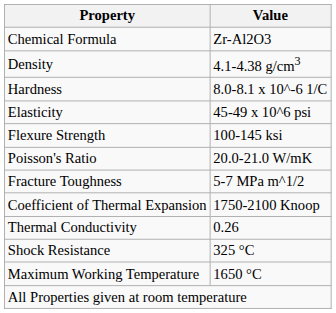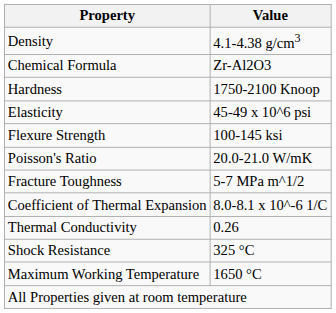 <table class="wikitable">
 <tr>
 <th>Property</th>
 <th>Value</th>
 </tr>
 <tr>
+<td>Density</td>
+<td>4.1-4.38 g/cm<sup>3</sup></td>
+</tr>
+<tr>
 <td>Chemical Formula</td>
 <td>Zr-Al2O3</td>
 </tr>
 <tr>
-<td>Density</td>
-<td>4.1-4.38 g/cm<sup>3</sup></td>
-</tr>
-<tr>
 <td>Hardness</td>
-<td>8.0-8.1 x 10^-6 1/C</td>
+<td>1750-2100 Knoop</td>
 </tr>
 <tr>
 <td>Elasticity</td>
 <td>45-49 x 10^6 psi</td>
 </tr>
 <tr>
 <td>Flexure Strength</td>
 <td>100-145 ksi</td>
 </tr>
 <tr>
 <td>Poisson's Ratio</td>
 <td>20.0-21.0 W/mK</td>
 </tr>
 <tr>
 <td>Fracture Toughness</td>
 <td>5-7 MPa m^1/2</td>
 </tr>
 <tr>
 <td>Coefficient of Thermal Expansion</td>
-<td>1750-2100 Knoop</td>
+<td>8.0-8.1 x 10^-6 1/C</td>
 </tr>
 <tr>
 <td>Thermal Conductivity</td>
 <td>0.26</td>
 </tr>
 <tr>
 <td>Shock Resistance</td>
 <td>325 °C</td>
 </tr>
 <tr>
 <td>Maximum Working Temperature</td>
 <td>1650 °C</td>
 </tr>
 <tr>
 <td colspan="2">All Properties given at room temperature</td>
 </tr>
 </table>
